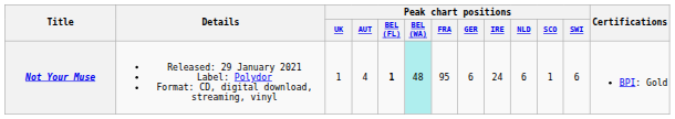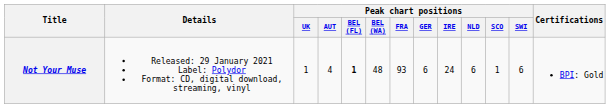 <table class="wikitable plainrowheaders" style="text-align:center;">
 <tr>
 <th scope="col" rowspan="2" style="width:12em;">Title</th>
 <th scope="col" rowspan="2" style="width:23em;">Details</th>
 <th scope="col" colspan="10">Peak chart positions</th>
 <th scope="col" rowspan="2">Certifications</th>
 </tr>
 <tr>
 <th scope="col" style="width:3em;font-size:85%;"><a href='#'>UK</a><br></th>
 <th scope="col" style="width:3em;font-size:85%;"><a href='#'>AUT</a><br></th>
 <th scope="col" style="width:3em;font-size:85%;"><a href='#'>BEL<br>(FL)</a><br></th>
 <th scope="col" style="width:3em;font-size:85%;"><a href='#'>BEL<br>(WA)</a><br></th>
 <th scope="col" style="width:3em;font-size:85%;"><a href='#'>FRA</a><br></th>
 <th scope="col" style="width:3em;font-size:85%;"><a href='#'>GER</a><br></th>
 <th scope="col" style="width:3em;font-size:85%;"><a href='#'>IRE</a><br></th>
 <th scope="col" style="width:3em;font-size:85%;"><a href='#'>NLD</a><br></th>
 <th scope="col" style="width:3em;font-size:85%;"><a href='#'>SCO</a><br></th>
 <th scope="col" style="width:3em;font-size:85%;"><a href='#'>SWI</a><br></th>
 </tr>
 <tr>
 <th scope="row"><em><a href='#'>Not Your Muse</a></em></th>
 <td><br><ul><li>Released: 29 January 2021</li><li>Label: <a href='#'>Polydor</a></li><li>Format: CD, digital download, streaming, vinyl</li></ul></td>
 <td>1</td>
 <td>4</td>
 <td><strong>1</strong></td>
-<td style="background: paleturquoise;">48</td>
-<td>95</td>
+<td>48</td>
+<td>93</td>
 <td>6</td>
 <td>24</td>
 <td>6</td>
 <td>1</td>
 <td>6</td>
 <td><br><ul><li><a href='#'>BPI</a>: Gold</li></ul></td>
 </tr>
 </table>
